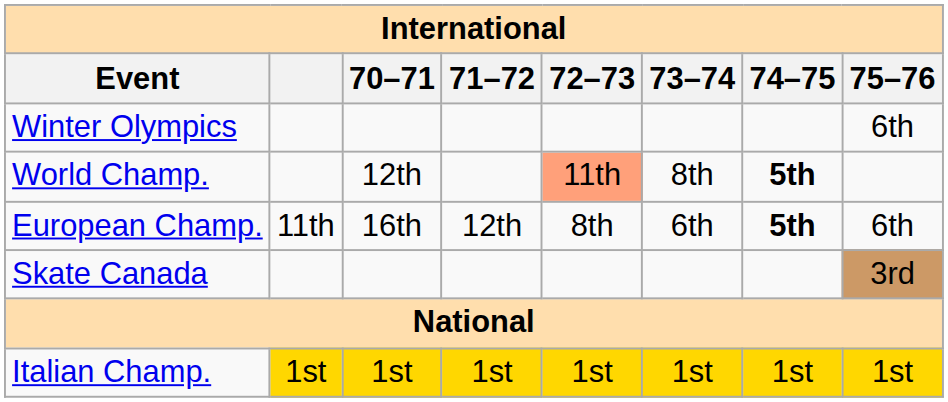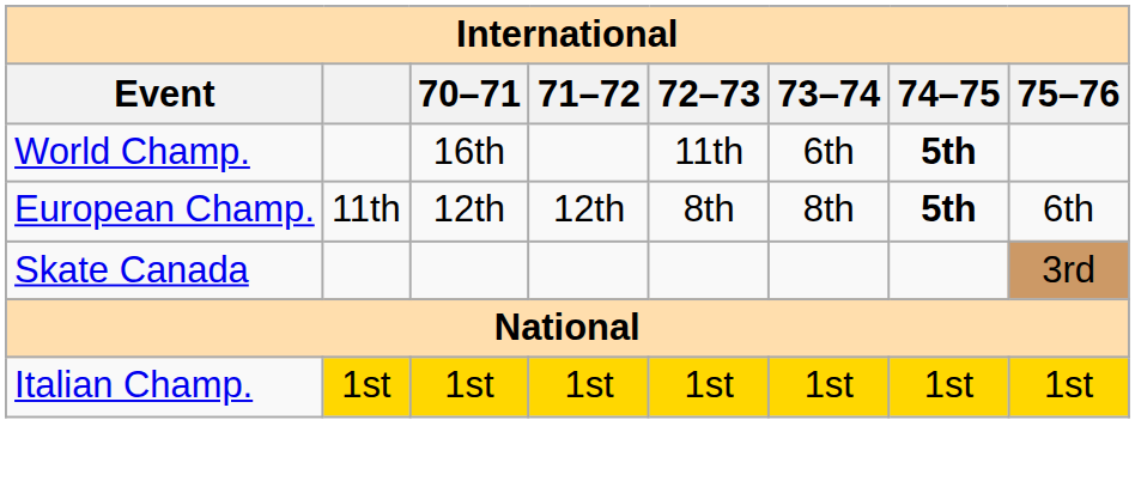 <table class="wikitable" style="text-align:center">
 <tr>
 <th style="background-color: #ffdead; " colspan=8 align=center>International</th>
 </tr>
 <tr>
 <th>Event</th>
 <th></th>
 <th>70–71</th>
 <th>71–72</th>
 <th>72–73</th>
 <th>73–74</th>
 <th>74–75</th>
 <th>75–76</th>
 </tr>
 <tr>
-<td align=left><a href='#'>Winter Olympics</a></td>
-<td></td>
-<td></td>
-<td></td>
-<td></td>
-<td></td>
-<td></td>
-<td>6th</td>
-</tr>
-<tr>
 <td align=left><a href='#'>World Champ.</a></td>
 <td></td>
-<td>12th</td>
+<td>16th</td>
 <td></td>
-<td style="background: lightsalmon;">11th</td>
-<td>8th</td>
+<td>11th</td>
+<td>6th</td>
 <td><strong>5th</strong></td>
 <td></td>
 </tr>
 <tr>
 <td align=left><a href='#'>European Champ.</a></td>
 <td>11th</td>
-<td>16th</td>
+<td>12th</td>
 <td>12th</td>
 <td>8th</td>
-<td>6th</td>
+<td>8th</td>
 <td><strong>5th</strong></td>
 <td>6th</td>
 </tr>
 <tr>
 <td align=left><a href='#'>Skate Canada</a></td>
 <td></td>
 <td></td>
 <td></td>
 <td></td>
 <td></td>
 <td></td>
 <td bgcolor=cc9966>3rd</td>
 </tr>
 <tr>
 <th style="background-color: #ffdead; " colspan=8 align=center>National</th>
 </tr>
 <tr>
 <td align=left><a href='#'>Italian Champ.</a></td>
 <td bgcolor=gold>1st</td>
 <td bgcolor=gold>1st</td>
 <td bgcolor=gold>1st</td>
 <td bgcolor=gold>1st</td>
 <td bgcolor=gold>1st</td>
 <td bgcolor=gold>1st</td>
 <td bgcolor=gold>1st</td>
 </tr>
 </table>
